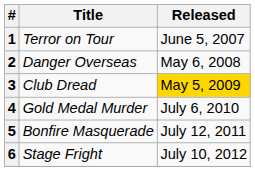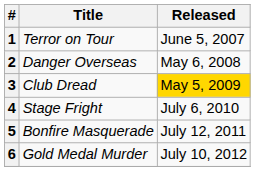 <table class="wikitable">
 <tr>
 <th>#</th>
 <th>Title</th>
 <th>Released</th>
 </tr>
 <tr>
 <th>1</th>
 <td><em>Terror on Tour</em></td>
 <td>June 5, 2007</td>
 </tr>
 <tr>
 <th>2</th>
 <td><em>Danger Overseas</em></td>
 <td>May 6, 2008</td>
 </tr>
 <tr>
 <th>3</th>
 <td><em>Club Dread</em></td>
 <td style="background: gold;">May 5, 2009</td>
 </tr>
 <tr>
 <th>4</th>
-<td><em>Gold Medal Murder</em></td>
+<td><em>Stage Fright</em></td>
 <td>July 6, 2010</td>
 </tr>
 <tr>
 <th>5</th>
 <td><em>Bonfire Masquerade</em></td>
 <td>July 12, 2011</td>
 </tr>
 <tr>
 <th>6</th>
-<td><em>Stage Fright</em></td>
+<td><em>Gold Medal Murder</em></td>
 <td>July 10, 2012</td>
 </tr>
 <tr>
 </tr>
 </table>
